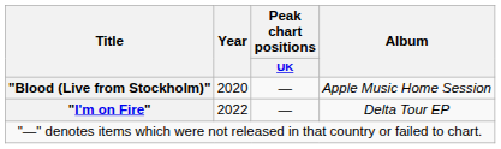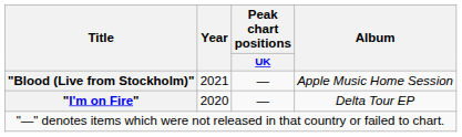 <table class="wikitable plainrowheaders" style="text-align:center;">
 <tr>
 <th scope="col" rowspan="2">Title</th>
 <th scope="col" rowspan="2" style="width:1em;">Year</th>
 <th scope="col" colspan="1">Peak chart positions</th>
 <th scope="col" rowspan="2">Album</th>
 </tr>
 <tr>
 <th scope="col" style="width:3em;font-size:85%;"><a href='#'>UK</a><br></th>
 </tr>
 <tr>
 <th scope="row">"Blood (Live from Stockholm)"<br></th>
-<td>2020</td>
+<td>2021</td>
 <td>—</td>
 <td><em>Apple Music Home Session</em></td>
 </tr>
 <tr>
 <th scope="row">"<a href='#'>I'm on Fire</a>"<br></th>
-<td>2022</td>
+<td>2020</td>
 <td>—</td>
 <td><em>Delta Tour EP</em></td>
 </tr>
 <tr>
 <td colspan="4">"—" denotes items which were not released in that country or failed to chart.</td>
 </tr>
 </table>
